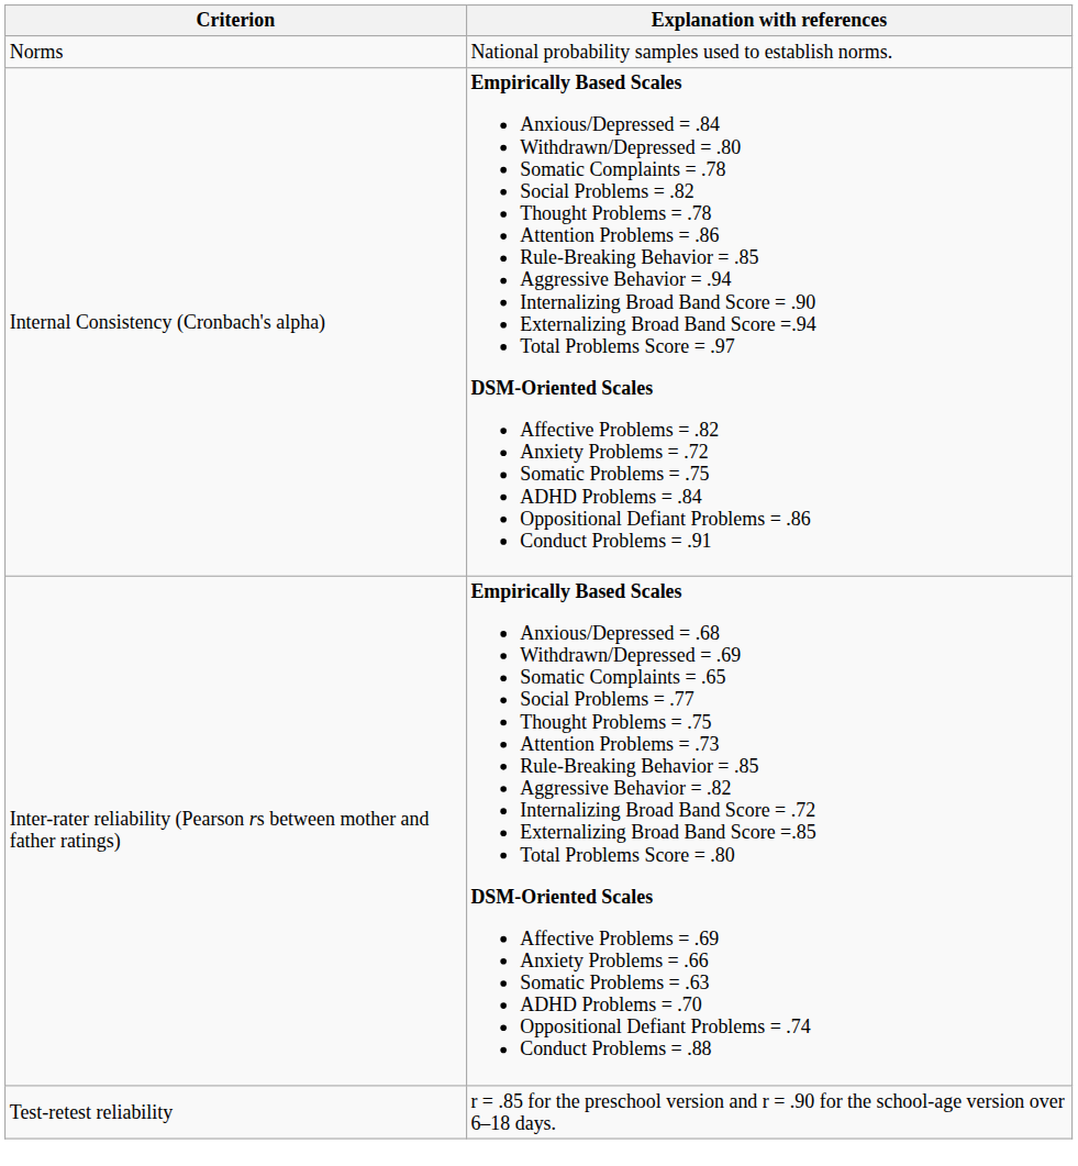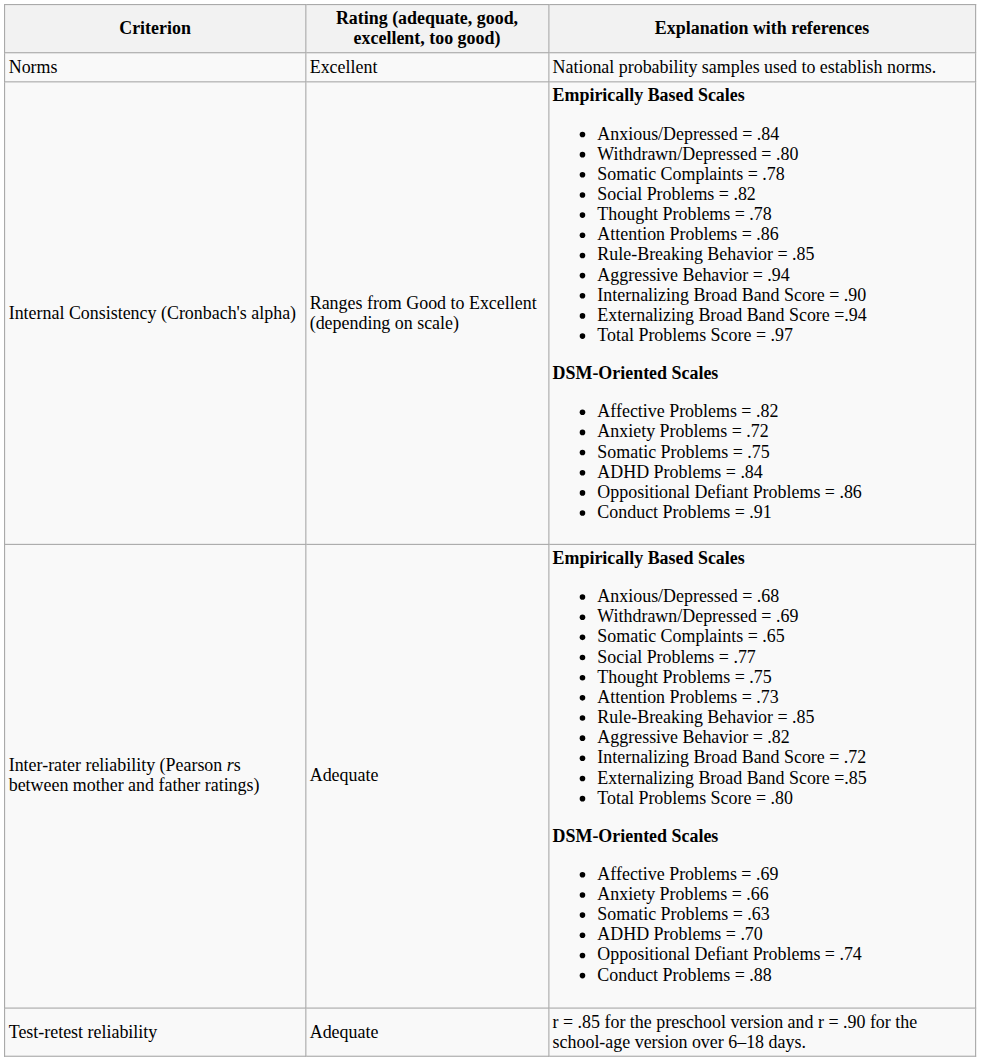 <table class="wikitable">
 <tr>
 <th>Criterion</th>
+<th>Rating (adequate, good, excellent, too good)</th>
 <th>Explanation with references</th>
 </tr>
 <tr>
 <td>Norms</td>
+<td>Excellent</td>
 <td>National probability samples used to establish norms.</td>
 </tr>
 <tr>
 <td>Internal Consistency (Cronbach's alpha)</td>
+<td>Ranges from Good to Excellent (depending on scale)</td>
 <td><strong>Empirically Based Scales</strong><br><ul><li>Anxious/Depressed = .84</li><li>Withdrawn/Depressed = .80</li><li>Somatic Complaints = .78</li><li>Social Problems = .82</li><li>Thought Problems = .78</li><li>Attention Problems = .86</li><li>Rule-Breaking Behavior = .85</li><li>Aggressive Behavior = .94</li><li>Internalizing Broad Band Score = .90</li><li>Externalizing Broad Band Score =.94</li><li>Total Problems Score = .97</li></ul><strong>DSM-Oriented Scales</strong><ul><li>Affective Problems = .82</li><li>Anxiety Problems = .72</li><li>Somatic Problems = .75</li><li>ADHD Problems = .84</li><li>Oppositional Defiant Problems = .86</li><li>Conduct Problems = .91</li></ul></td>
 </tr>
 <tr>
 <td>Inter-rater reliability (Pearson <em>r</em>s between mother and father ratings)</td>
+<td>Adequate</td>
 <td><strong>Empirically Based Scales</strong><br><ul><li>Anxious/Depressed = .68</li><li>Withdrawn/Depressed = .69</li><li>Somatic Complaints = .65</li><li>Social Problems = .77</li><li>Thought Problems = .75</li><li>Attention Problems = .73</li><li>Rule-Breaking Behavior = .85</li><li>Aggressive Behavior = .82</li><li>Internalizing Broad Band Score = .72</li><li>Externalizing Broad Band Score =.85</li><li>Total Problems Score = .80</li></ul><strong>DSM-Oriented Scales</strong><ul><li>Affective Problems = .69</li><li>Anxiety Problems = .66</li><li>Somatic Problems = .63</li><li>ADHD Problems = .70</li><li>Oppositional Defiant Problems = .74</li><li>Conduct Problems = .88</li></ul></td>
 </tr>
 <tr>
 <td>Test-retest reliability</td>
+<td>Adequate</td>
 <td>r = .85 for the preschool version and r = .90 for the school-age version over 6–18 days.</td>
 </tr>
 </table>
